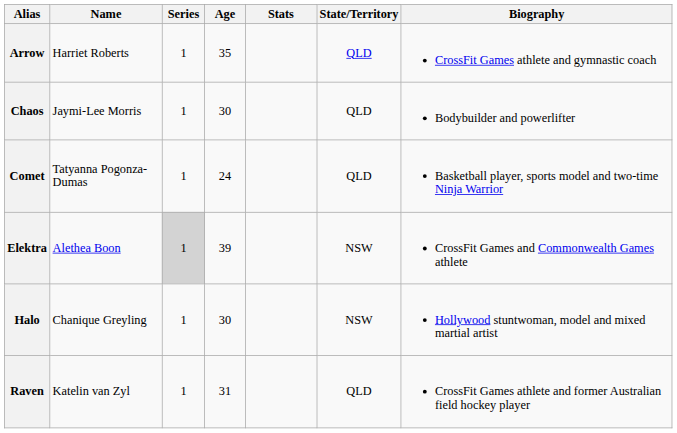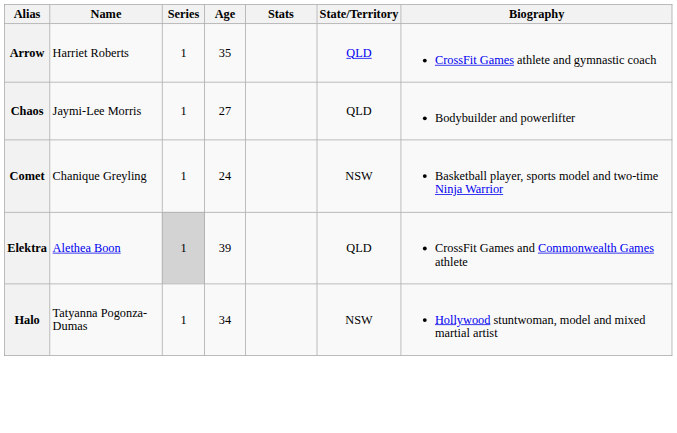 <table class="wikitable sortable">
 <tr>
 <th style="width:50px">Alias</th>
 <th style="width:160px">Name</th>
 <th style="width:50px">Series</th>
 <th style="width:50px">Age</th>
 <th style="width:100px">Stats</th>
 <th style="width:75px">State/Territory</th>
 <th style="width:400px">Biography</th>
 </tr>
 <tr>
 <th>Arrow</th>
 <td>Harriet Roberts</td>
 <td style="text-align:center">1</td>
 <td style="text-align:center">35</td>
 <td style="text-align:center"><br></td>
 <td style="text-align:center"><a href='#'>QLD</a></td>
 <td><br><ul><li><a href='#'>CrossFit Games</a> athlete and gymnastic coach</li></ul></td>
 </tr>
 <tr>
 <th>Chaos</th>
 <td>Jaymi-Lee Morris</td>
 <td style="text-align:center">1</td>
-<td style="text-align:center">30</td>
+<td style="text-align:center">27</td>
 <td style="text-align:center"><br></td>
 <td style="text-align:center">QLD</td>
 <td><br><ul><li>Bodybuilder and powerlifter</li></ul></td>
 </tr>
 <tr>
 <th>Comet</th>
-<td>Tatyanna Pogonza-Dumas</td>
+<td>Chanique Greyling</td>
 <td style="text-align:center">1</td>
 <td style="text-align:center">24</td>
 <td style="text-align:center"><br></td>
-<td style="text-align:center">QLD</td>
+<td style="text-align:center">NSW</td>
 <td><br><ul><li>Basketball player, sports model and two-time <a href='#'>Ninja Warrior</a></li></ul></td>
 </tr>
 <tr>
 <th>Elektra</th>
 <td><a href='#'>Alethea Boon</a></td>
 <td style="background: lightgrey; text-align:center">1</td>
 <td style="text-align:center">39</td>
 <td style="text-align:center"><br></td>
-<td style="text-align:center">NSW</td>
+<td style="text-align:center">QLD</td>
 <td><br><ul><li>CrossFit Games and <a href='#'>Commonwealth Games</a> athlete</li></ul></td>
 </tr>
 <tr>
 <th>Halo</th>
-<td>Chanique Greyling</td>
+<td>Tatyanna Pogonza-Dumas</td>
 <td style="text-align:center">1</td>
-<td style="text-align:center">30</td>
+<td style="text-align:center">34</td>
 <td style="text-align:center"><br></td>
 <td style="text-align:center">NSW</td>
 <td><br><ul><li><a href='#'>Hollywood</a> stuntwoman, model and mixed martial artist</li></ul></td>
 </tr>
-<tr>
-<th>Raven</th>
-<td>Katelin van Zyl</td>
-<td style="text-align:center">1</td>
-<td style="text-align:center">31</td>
-<td style="text-align:center"><br></td>
-<td style="text-align:center">QLD</td>
-<td><br><ul><li>CrossFit Games athlete and former Australian field hockey player</li></ul></td>
-</tr>
 </table>
